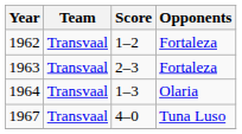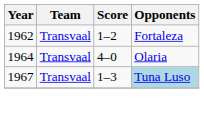 <table class="wikitable">
 <tr>
 <th>Year</th>
 <th>Team</th>
 <th>Score</th>
 <th>Opponents</th>
 </tr>
 <tr>
 <td>1962</td>
 <td><a href='#'>Transvaal</a></td>
 <td>1–2</td>
 <td> <a href='#'>Fortaleza</a></td>
 </tr>
 <tr>
-<td>1963</td>
-<td><a href='#'>Transvaal</a></td>
-<td>2–3</td>
-<td> <a href='#'>Fortaleza</a></td>
-</tr>
-<tr>
 <td>1964</td>
 <td><a href='#'>Transvaal</a></td>
-<td>1–3</td>
+<td>4–0</td>
 <td> <a href='#'>Olaria</a></td>
 </tr>
 <tr>
 <td>1967</td>
 <td><a href='#'>Transvaal</a></td>
-<td>4–0</td>
-<td> <a href='#'>Tuna Luso</a></td>
+<td>1–3</td>
+<td style="background: lightblue;"> <a href='#'>Tuna Luso</a></td>
 </tr>
 <tr>
 </tr>
 </table>
